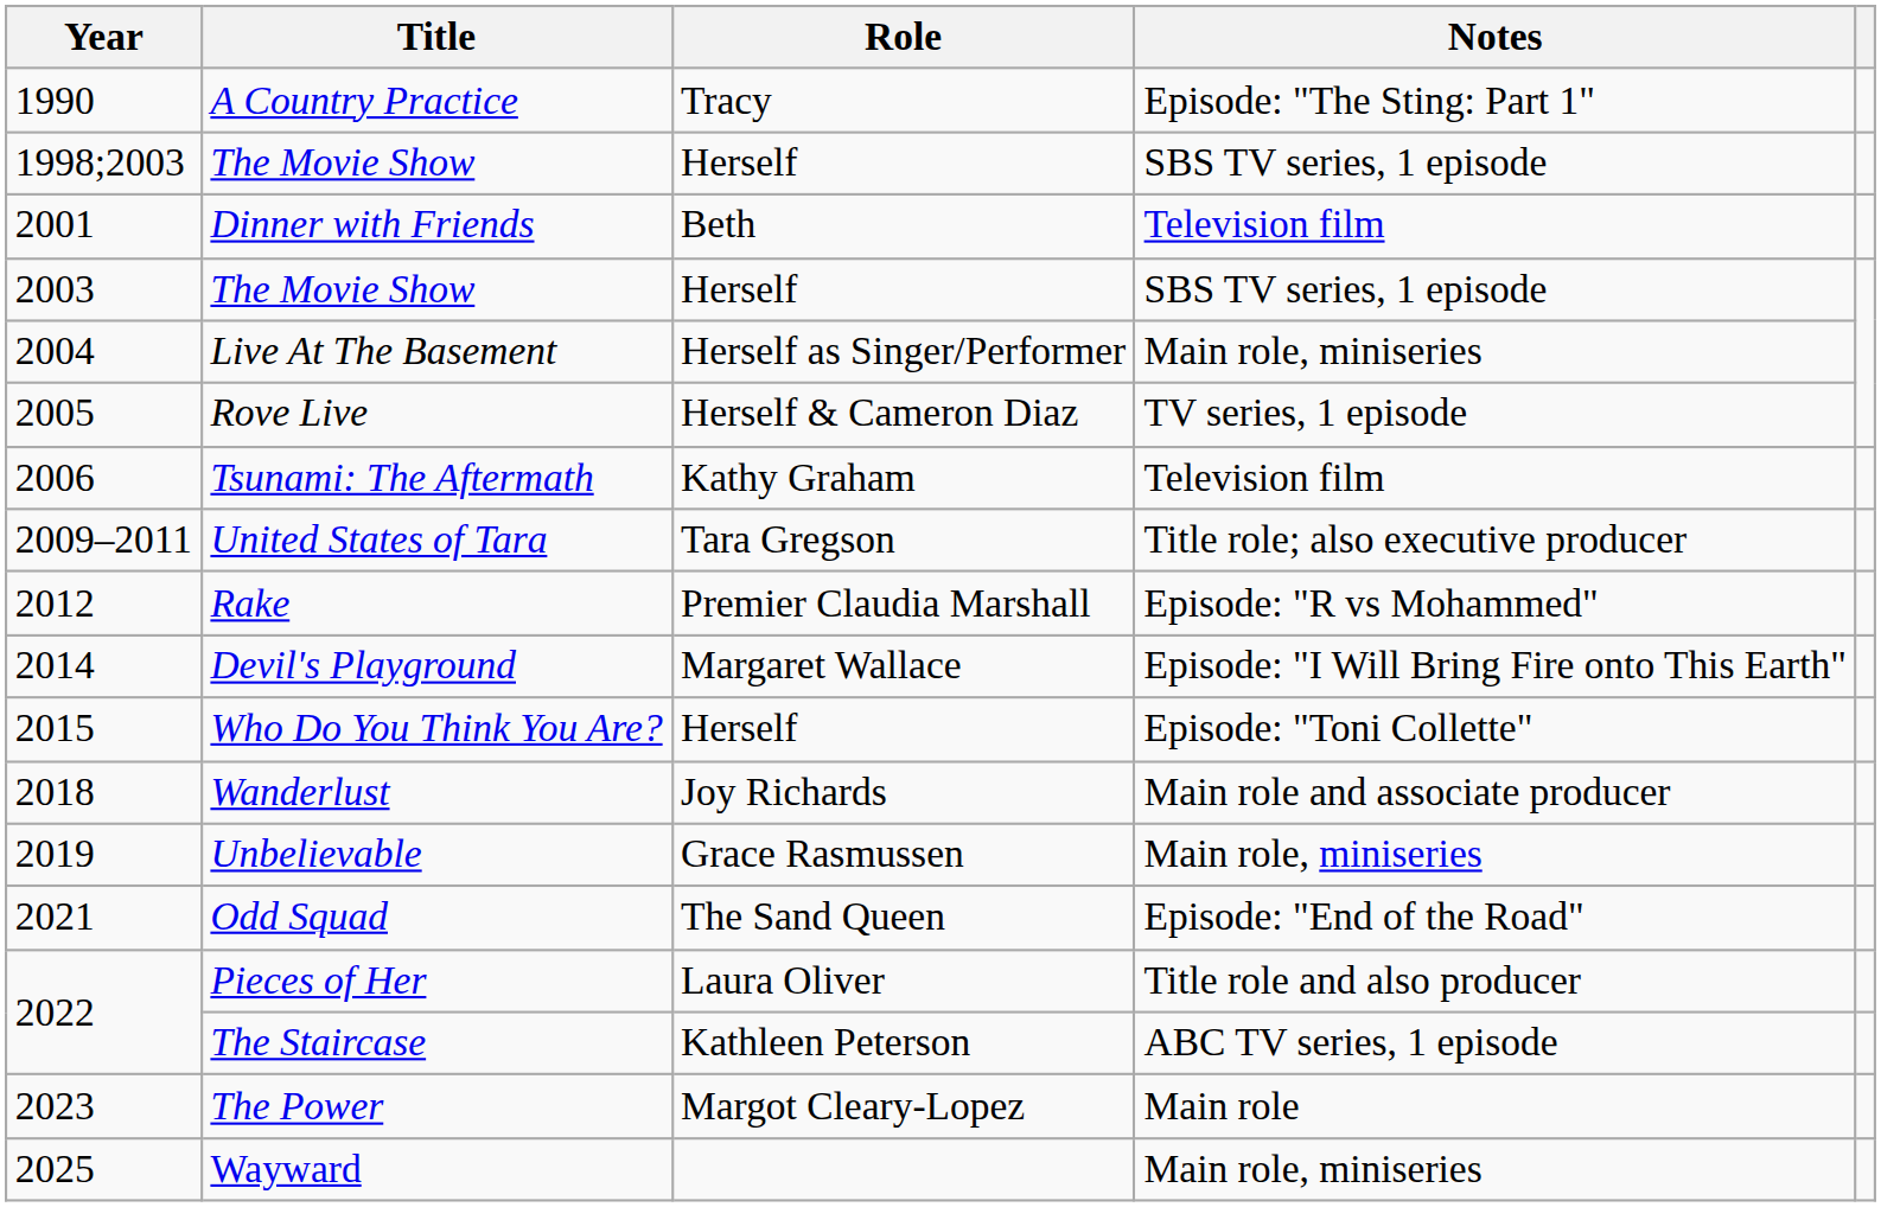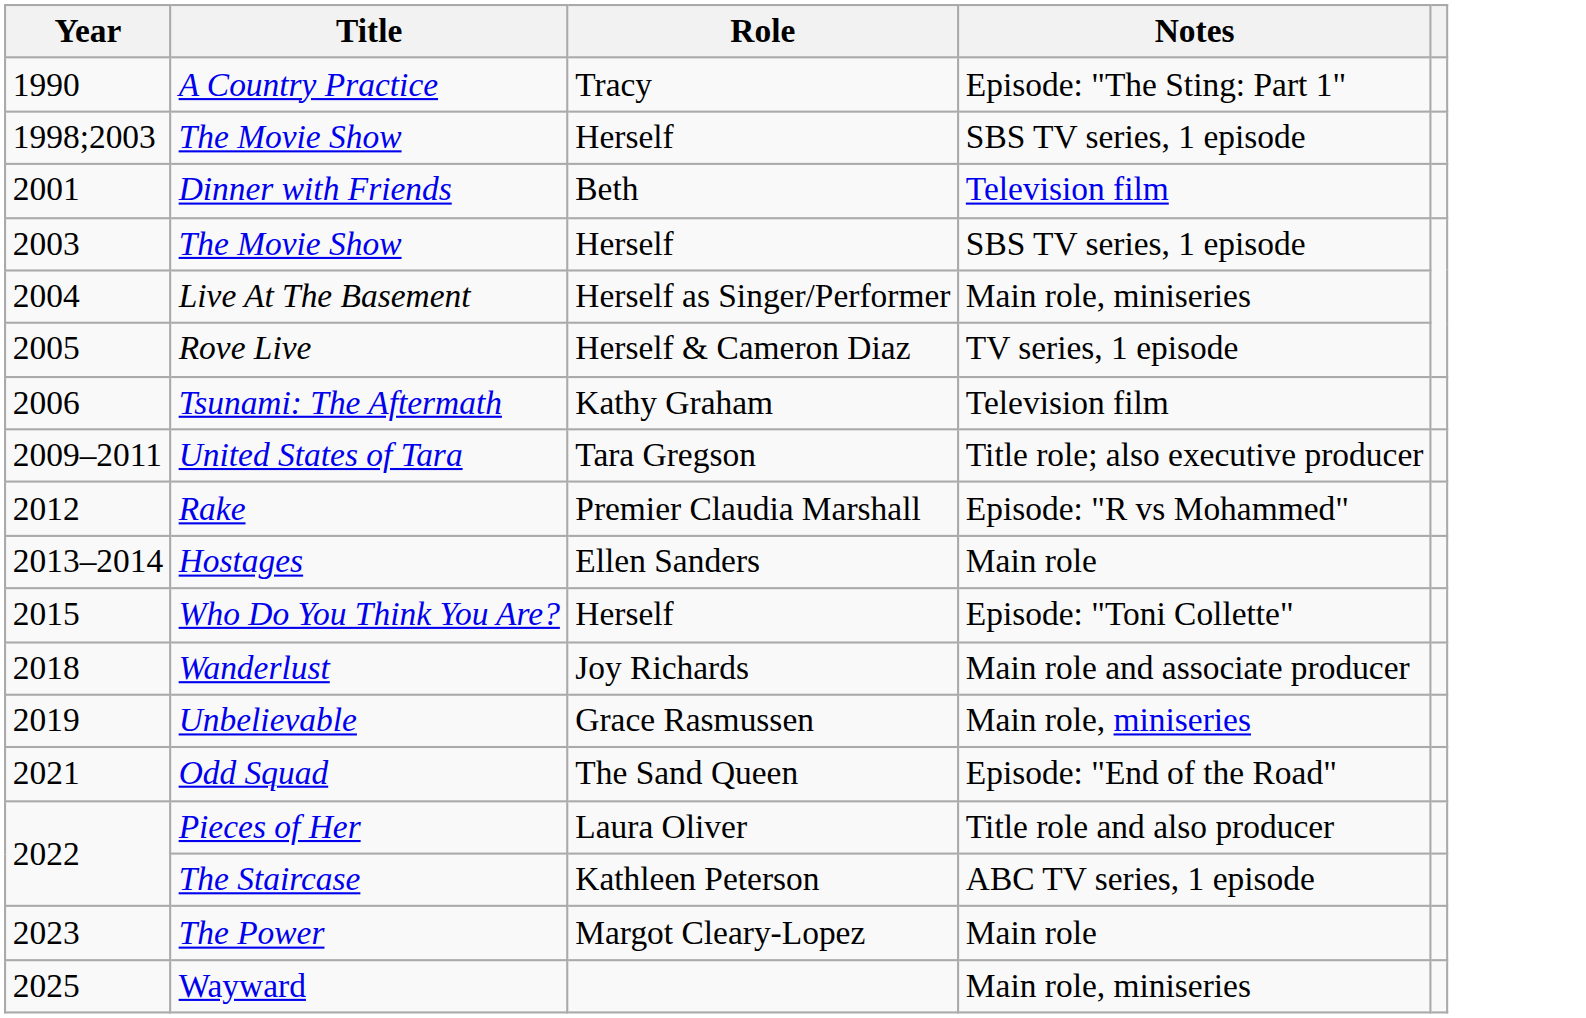 <table class="wikitable plainrowheaders sortable">
 <tr>
 <th scope="col">Year</th>
 <th scope="col">Title</th>
 <th scope="col">Role</th>
 <th scope="col" class="unsortable">Notes</th>
 <th scope="col" class="unsortable"></th>
 </tr>
 <tr>
 <td>1990</td>
 <td scope="row"><em><a href='#'>A Country Practice</a></em></td>
 <td>Tracy</td>
 <td>Episode: "The Sting: Part 1"</td>
 <td></td>
 </tr>
 <tr>
 <td>1998;2003</td>
 <td scope="row"><em><a href='#'>The Movie Show</a></em></td>
 <td>Herself</td>
 <td>SBS TV series, 1 episode</td>
 </tr>
 <tr>
 <td>2001</td>
 <td scope="row"><em><a href='#'>Dinner with Friends</a></em></td>
 <td>Beth</td>
 <td><a href='#'>Television film</a></td>
 <td></td>
 </tr>
 <tr>
 <td>2003</td>
 <td scope="row"><em><a href='#'>The Movie Show</a></em></td>
 <td>Herself</td>
 <td>SBS TV series, 1 episode</td>
 </tr>
 <tr>
 <td>2004</td>
 <td><em>Live At The Basement</em></td>
 <td>Herself as Singer/Performer</td>
 <td>Main role, miniseries</td>
 </tr>
 <tr>
 <td>2005</td>
 <td><em>Rove Live</em></td>
 <td>Herself & Cameron Diaz</td>
 <td>TV series, 1 episode</td>
 </tr>
 <tr>
 <td>2006</td>
 <td scope="row"><em><a href='#'>Tsunami: The Aftermath</a></em></td>
 <td>Kathy Graham</td>
 <td>Television film</td>
 <td></td>
 </tr>
 <tr>
 <td>2009–2011</td>
 <td scope="row"><em><a href='#'>United States of Tara</a></em></td>
 <td>Tara Gregson</td>
 <td>Title role; also executive producer</td>
 <td></td>
 </tr>
 <tr>
 <td>2012</td>
 <td scope="row"><em><a href='#'>Rake</a></em></td>
 <td>Premier Claudia Marshall</td>
 <td>Episode: "R vs Mohammed"</td>
 <td></td>
 </tr>
 <tr>
-<td>2014</td>
-<td scope="row"><em><a href='#'>Devil's Playground</a></em></td>
-<td>Margaret Wallace</td>
-<td>Episode: "I Will Bring Fire onto This Earth"</td>
+<td>2013–2014</td>
+<td scope="row"><em><a href='#'>Hostages</a></em></td>
+<td>Ellen Sanders</td>
+<td>Main role</td>
 <td></td>
 </tr>
 <tr>
 <td>2015</td>
 <td scope="row"><em><a href='#'>Who Do You Think You Are?</a></em></td>
 <td>Herself</td>
 <td>Episode: "Toni Collette"</td>
 <td></td>
 </tr>
 <tr>
 <td>2018</td>
 <td scope="row"><em><a href='#'>Wanderlust</a></em></td>
 <td>Joy Richards</td>
 <td>Main role and associate producer</td>
 <td></td>
 </tr>
 <tr>
 <td>2019</td>
 <td scope="row"><em><a href='#'>Unbelievable</a></em></td>
 <td>Grace Rasmussen</td>
 <td>Main role, <a href='#'>miniseries</a></td>
 <td></td>
 </tr>
 <tr>
 <td>2021</td>
 <td scope="row"><em><a href='#'>Odd Squad</a></em></td>
 <td>The Sand Queen</td>
 <td>Episode: "End of the Road"</td>
 <td></td>
 </tr>
 <tr>
 <td rowspan="2">2022</td>
 <td scope="row"><em><a href='#'>Pieces of Her</a></em></td>
 <td>Laura Oliver</td>
 <td>Title role and also producer</td>
 <td></td>
 </tr>
 <tr>
 <td scope="row"><em><a href='#'>The Staircase</a></em></td>
 <td>Kathleen Peterson</td>
 <td>ABC TV series, 1 episode</td>
 <td></td>
 </tr>
 <tr>
 <td>2023</td>
 <td scope="row"><em><a href='#'>The Power</a></em></td>
 <td>Margot Cleary-Lopez</td>
 <td>Main role</td>
 <td></td>
 </tr>
 <tr>
 <td>2025</td>
 <td><a href='#'>Wayward</a></td>
 <td></td>
 <td>Main role, miniseries</td>
 <td></td>
 </tr>
 </table>
